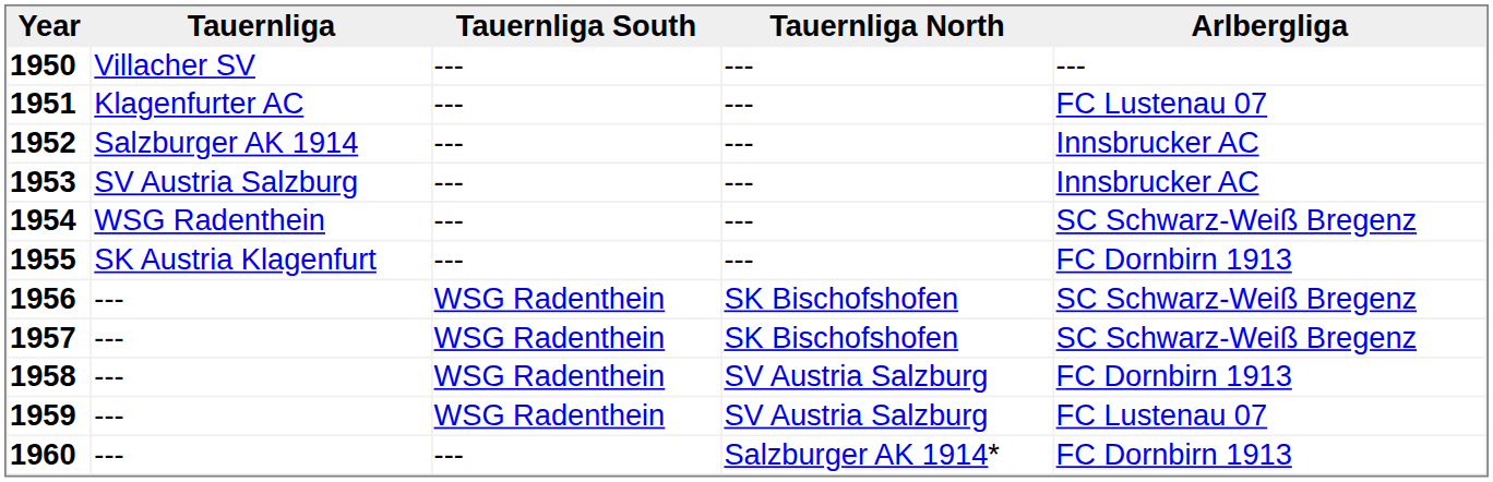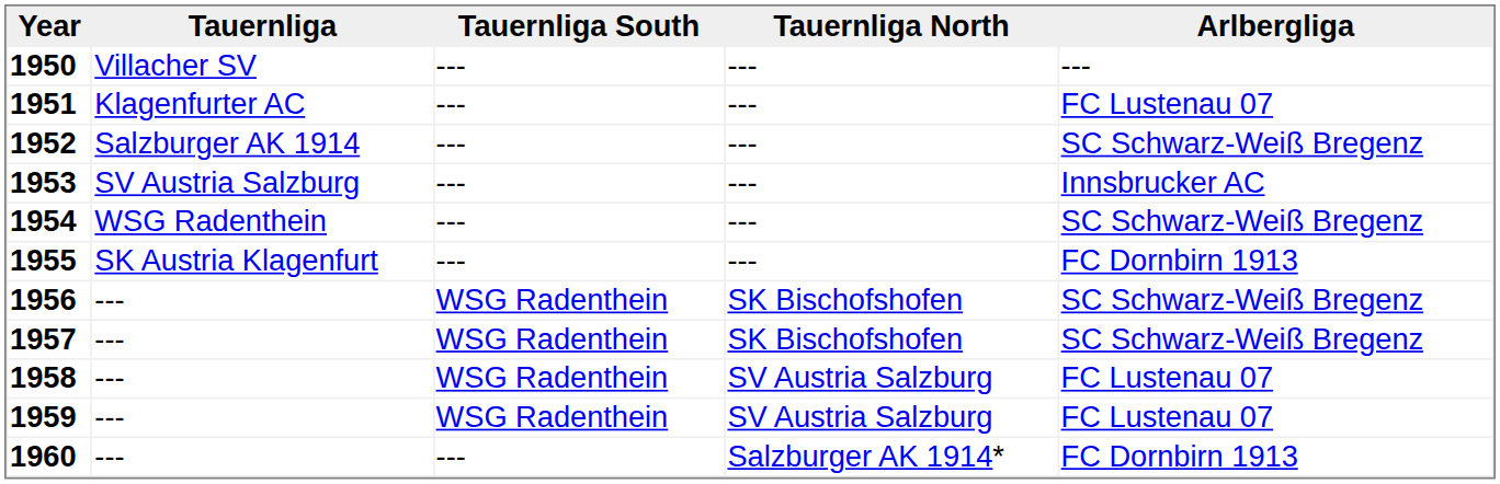 <table style="border-style:solid;border-width:1px;border-color:#808080;background-color:#EFEFEF" cellspacing="1" cellpadding="1" width="800px">
 <tr bgcolor="#EFEFEF">
 <th>Year</th>
 <th>Tauernliga</th>
 <th>Tauernliga South</th>
 <th>Tauernliga North</th>
 <th>Arlbergliga</th>
 </tr>
 <tr align="left" valign="top" bgcolor="#ffffff">
 <th>1950</th>
 <td><a href='#'>Villacher SV</a></td>
 <td>---</td>
 <td>---</td>
 <td>---</td>
 </tr>
 <tr align="left" valign="top" bgcolor="#ffffff">
 <th>1951</th>
 <td><a href='#'>Klagenfurter AC</a></td>
 <td>---</td>
 <td>---</td>
 <td><a href='#'>FC Lustenau 07</a></td>
 </tr>
 <tr align="left" valign="top" bgcolor="#ffffff">
 <th>1952</th>
 <td><a href='#'>Salzburger AK 1914</a></td>
 <td>---</td>
 <td>---</td>
-<td><a href='#'>Innsbrucker AC</a></td>
+<td><a href='#'>SC Schwarz-Weiß Bregenz</a></td>
 </tr>
 <tr align="left" valign="top" bgcolor="#ffffff">
 <th>1953</th>
 <td><a href='#'>SV Austria Salzburg</a></td>
 <td>---</td>
 <td>---</td>
 <td><a href='#'>Innsbrucker AC</a></td>
 </tr>
 <tr align="left" valign="top" bgcolor="#ffffff">
 <th>1954</th>
 <td><a href='#'>WSG Radenthein</a></td>
 <td>---</td>
 <td>---</td>
 <td><a href='#'>SC Schwarz-Weiß Bregenz</a></td>
 </tr>
 <tr align="left" valign="top" bgcolor="#ffffff">
 <th>1955</th>
 <td><a href='#'>SK Austria Klagenfurt</a></td>
 <td>---</td>
 <td>---</td>
 <td><a href='#'>FC Dornbirn 1913</a></td>
 </tr>
 <tr align="left" valign="top" bgcolor="#ffffff">
 <th>1956</th>
 <td>---</td>
 <td><a href='#'>WSG Radenthein</a></td>
 <td><a href='#'>SK Bischofshofen</a></td>
 <td><a href='#'>SC Schwarz-Weiß Bregenz</a></td>
 </tr>
 <tr align="left" valign="top" bgcolor="#ffffff">
 <th>1957</th>
 <td>---</td>
 <td><a href='#'>WSG Radenthein</a></td>
 <td><a href='#'>SK Bischofshofen</a></td>
 <td><a href='#'>SC Schwarz-Weiß Bregenz</a></td>
 </tr>
 <tr align="left" valign="top" bgcolor="#ffffff">
 <th>1958</th>
 <td>---</td>
 <td><a href='#'>WSG Radenthein</a></td>
 <td><a href='#'>SV Austria Salzburg</a></td>
-<td><a href='#'>FC Dornbirn 1913</a></td>
+<td><a href='#'>FC Lustenau 07</a></td>
 </tr>
 <tr align="left" valign="top" bgcolor="#ffffff">
 <th>1959</th>
 <td>---</td>
 <td><a href='#'>WSG Radenthein</a></td>
 <td><a href='#'>SV Austria Salzburg</a></td>
 <td><a href='#'>FC Lustenau 07</a></td>
 </tr>
 <tr align="left" valign="top" bgcolor="#ffffff">
 <th>1960</th>
 <td>---</td>
 <td>---</td>
 <td><a href='#'>Salzburger AK 1914</a>*</td>
 <td><a href='#'>FC Dornbirn 1913</a></td>
 </tr>
 </table>
